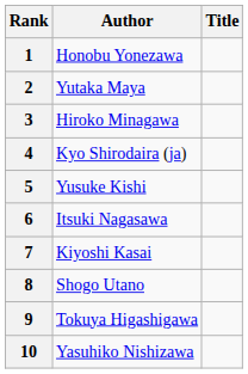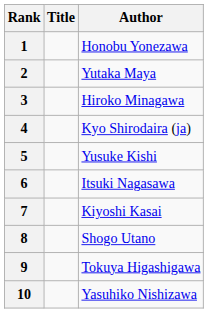 <table class="wikitable sortable" style="font-size:1.00em; line-height:1.5em;">
 <tr>
 <th>Rank</th>
+<th>Title</th>
 <th>Author</th>
-<th>Title</th>
 </tr>
 <tr>
 <th>1</th>
+<td></td>
 <td><a href='#'>Honobu Yonezawa</a></td>
-<td></td>
 </tr>
 <tr>
 <th>2</th>
+<td></td>
 <td><a href='#'>Yutaka Maya</a></td>
-<td></td>
 </tr>
 <tr>
 <th>3</th>
+<td></td>
 <td><a href='#'>Hiroko Minagawa</a></td>
-<td></td>
 </tr>
 <tr>
 <th>4</th>
+<td></td>
 <td><a href='#'>Kyo Shirodaira</a> (<a href='#'>ja</a>)</td>
-<td></td>
 </tr>
 <tr>
 <th>5</th>
+<td></td>
 <td><a href='#'>Yusuke Kishi</a></td>
-<td></td>
 </tr>
 <tr>
 <th>6</th>
+<td></td>
 <td><a href='#'>Itsuki Nagasawa</a></td>
-<td></td>
 </tr>
 <tr>
 <th>7</th>
+<td></td>
 <td><a href='#'>Kiyoshi Kasai</a></td>
-<td></td>
 </tr>
 <tr>
 <th>8</th>
+<td></td>
 <td><a href='#'>Shogo Utano</a></td>
-<td></td>
 </tr>
 <tr>
 <th>9</th>
+<td></td>
 <td><a href='#'>Tokuya Higashigawa</a></td>
-<td></td>
 </tr>
 <tr>
 <th>10</th>
+<td></td>
 <td><a href='#'>Yasuhiko Nishizawa</a></td>
-<td></td>
 </tr>
 </table>
